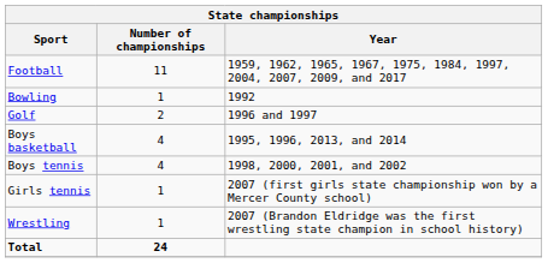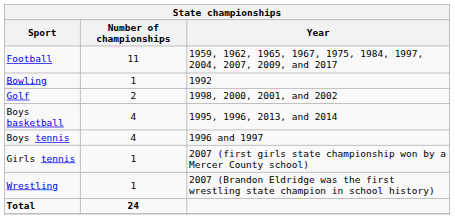 <table class="wikitable">
 <tr>
 <th colspan="4">State championships</th>
 </tr>
 <tr>
 <th>Sport</th>
 <th>Number of championships</th>
 <th>Year</th>
 </tr>
 <tr>
 <td><a href='#'>Football</a></td>
 <td align="center">11</td>
 <td>1959, 1962, 1965, 1967, 1975, 1984, 1997, 2004, 2007, 2009, and 2017</td>
 </tr>
 <tr>
 <td><a href='#'>Bowling</a></td>
 <td align="center">1</td>
 <td>1992</td>
 </tr>
 <tr>
 <td><a href='#'>Golf</a></td>
 <td align="center">2</td>
-<td>1996 and 1997</td>
+<td>1998, 2000, 2001, and 2002</td>
 </tr>
 <tr>
 <td>Boys <a href='#'>basketball</a></td>
 <td align="center">4</td>
 <td>1995, 1996, 2013, and 2014</td>
 </tr>
 <tr>
 <td>Boys <a href='#'>tennis</a></td>
 <td align="center">4</td>
-<td>1998, 2000, 2001, and 2002</td>
+<td>1996 and 1997</td>
 </tr>
 <tr>
 <td>Girls <a href='#'>tennis</a></td>
 <td align="center">1</td>
 <td>2007 (first girls state championship won by a Mercer County school)</td>
 </tr>
 <tr>
 <td><a href='#'>Wrestling</a></td>
 <td align="center">1</td>
 <td>2007 (Brandon Eldridge was the first wrestling state champion in school history)</td>
 </tr>
 <tr>
 <td><strong>Total</strong></td>
 <td align="center"><strong>24</strong></td>
 <td></td>
 </tr>
 <tr>
 </tr>
 </table>
